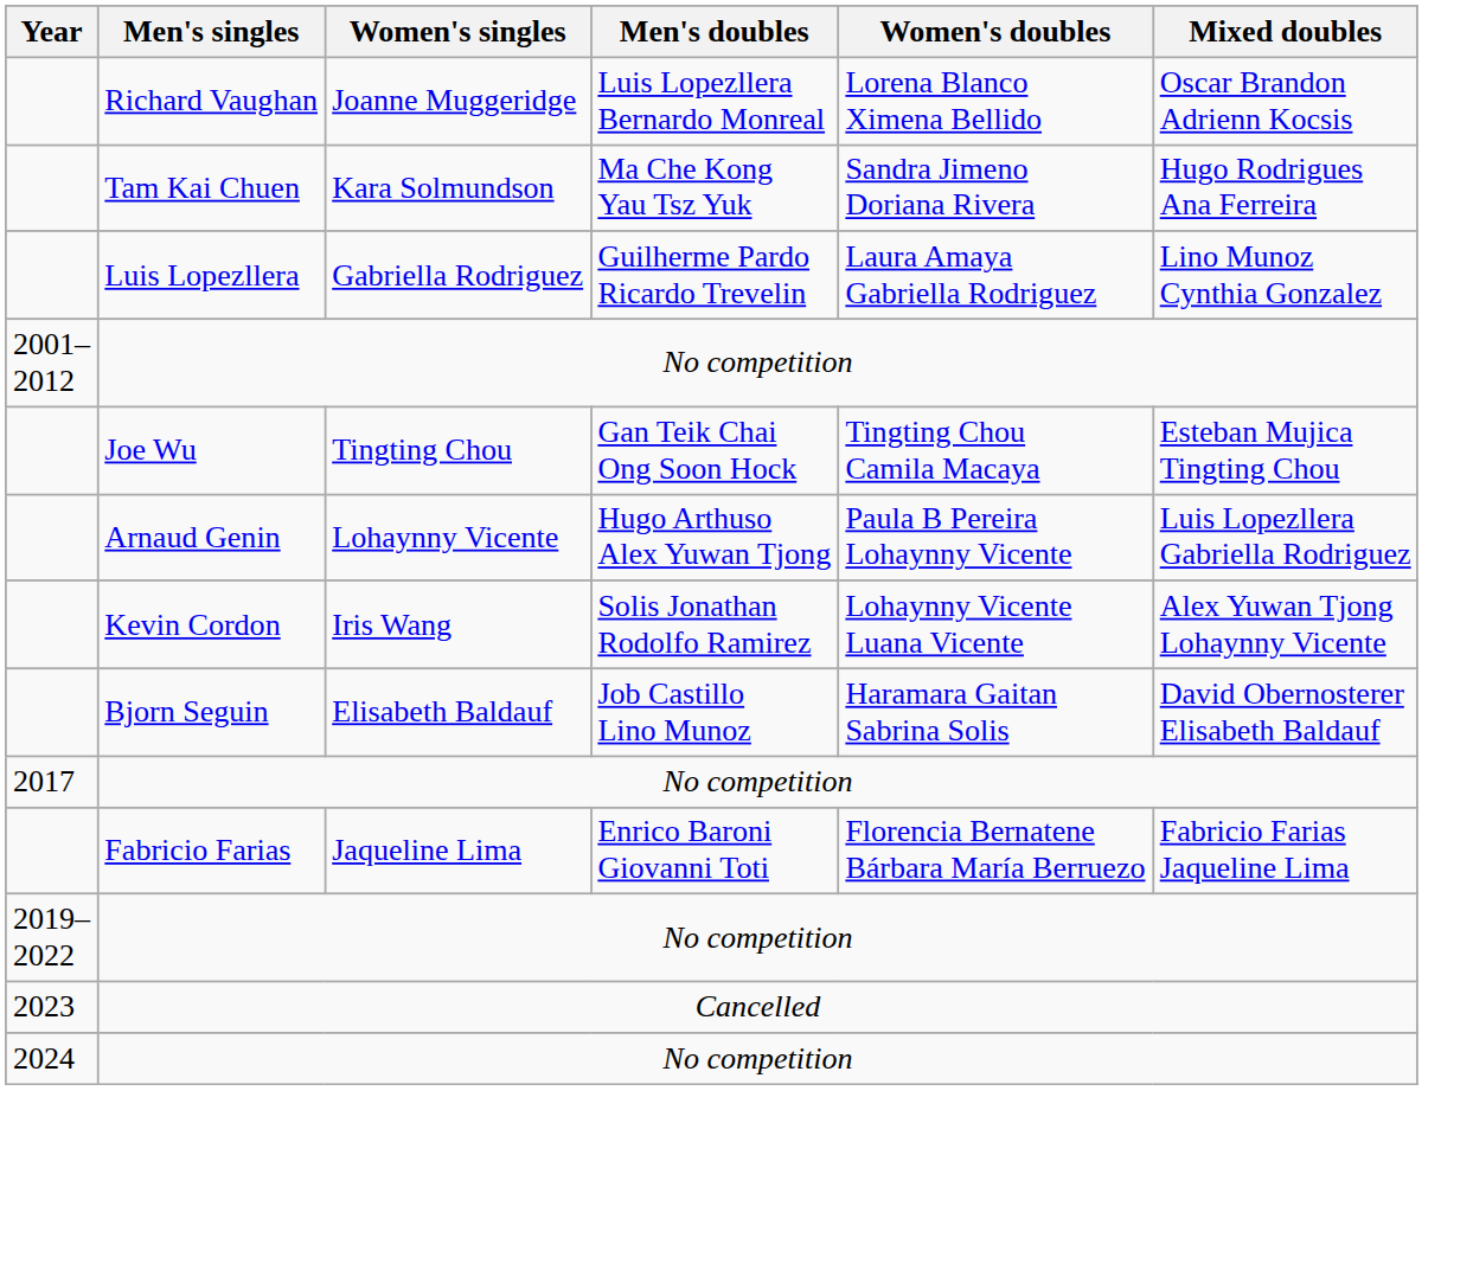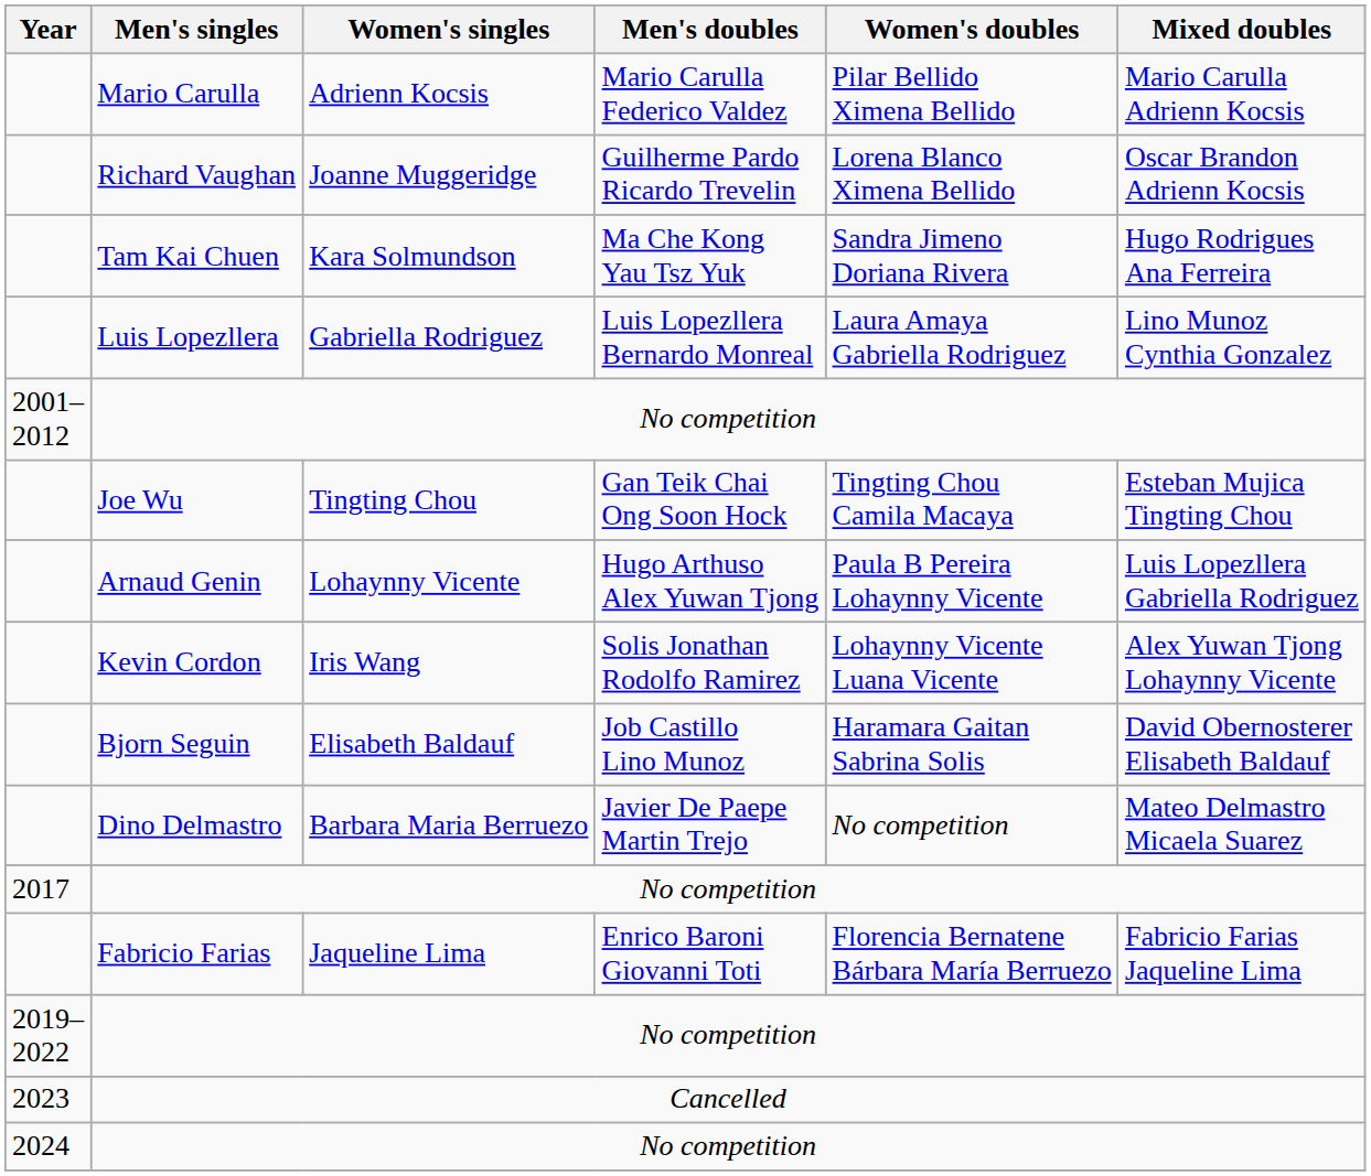 <table class=wikitable style="font-size:90%;">
 <tr>
 <th>Year</th>
 <th>Men's singles</th>
 <th>Women's singles</th>
 <th>Men's doubles</th>
 <th>Women's doubles</th>
 <th>Mixed doubles</th>
 </tr>
 <tr>
 <td></td>
+<td> <a href='#'>Mario Carulla</a></td>
+<td> <a href='#'>Adrienn Kocsis</a></td>
+<td> <a href='#'>Mario Carulla</a><br> <a href='#'>Federico Valdez</a></td>
+<td> <a href='#'>Pilar Bellido</a><br> <a href='#'>Ximena Bellido</a></td>
+<td> <a href='#'>Mario Carulla</a><br> <a href='#'>Adrienn Kocsis</a></td>
+</tr>
+<tr>
+<td></td>
 <td> <a href='#'>Richard Vaughan</a></td>
 <td> <a href='#'>Joanne Muggeridge</a></td>
-<td> <a href='#'>Luis Lopezllera</a><br> <a href='#'>Bernardo Monreal</a></td>
+<td> <a href='#'>Guilherme Pardo</a><br> <a href='#'>Ricardo Trevelin</a></td>
 <td> <a href='#'>Lorena Blanco</a><br> <a href='#'>Ximena Bellido</a></td>
 <td> <a href='#'>Oscar Brandon</a><br> <a href='#'>Adrienn Kocsis</a></td>
 </tr>
 <tr>
 <td></td>
 <td> <a href='#'>Tam Kai Chuen</a></td>
 <td> <a href='#'>Kara Solmundson</a></td>
 <td> <a href='#'>Ma Che Kong</a><br> <a href='#'>Yau Tsz Yuk</a></td>
 <td> <a href='#'>Sandra Jimeno</a><br> <a href='#'>Doriana Rivera</a></td>
 <td> <a href='#'>Hugo Rodrigues</a><br> <a href='#'>Ana Ferreira</a></td>
 </tr>
 <tr>
 <td></td>
 <td> <a href='#'>Luis Lopezllera</a></td>
 <td> <a href='#'>Gabriella Rodriguez</a></td>
-<td> <a href='#'>Guilherme Pardo</a><br> <a href='#'>Ricardo Trevelin</a></td>
+<td> <a href='#'>Luis Lopezllera</a><br> <a href='#'>Bernardo Monreal</a></td>
 <td> <a href='#'>Laura Amaya</a><br> <a href='#'>Gabriella Rodriguez</a></td>
 <td> <a href='#'>Lino Munoz</a><br> <a href='#'>Cynthia Gonzalez</a></td>
 </tr>
 <tr>
 <td>2001–<br>2012</td>
 <td colspan=5 align=center><em>No competition</em></td>
 </tr>
 <tr>
 <td></td>
 <td> <a href='#'>Joe Wu</a></td>
 <td> <a href='#'>Tingting Chou</a></td>
 <td> <a href='#'>Gan Teik Chai</a><br> <a href='#'>Ong Soon Hock</a></td>
 <td> <a href='#'>Tingting Chou</a><br> <a href='#'>Camila Macaya</a></td>
 <td> <a href='#'>Esteban Mujica</a><br> <a href='#'>Tingting Chou</a></td>
 </tr>
 <tr>
 <td></td>
 <td> <a href='#'>Arnaud Genin</a></td>
 <td> <a href='#'>Lohaynny Vicente</a></td>
 <td> <a href='#'>Hugo Arthuso</a><br> <a href='#'>Alex Yuwan Tjong</a></td>
 <td> <a href='#'>Paula B Pereira</a><br> <a href='#'>Lohaynny Vicente</a></td>
 <td> <a href='#'>Luis Lopezllera</a><br> <a href='#'>Gabriella Rodriguez</a></td>
 </tr>
 <tr>
 <td></td>
 <td> <a href='#'>Kevin Cordon</a></td>
 <td> <a href='#'>Iris Wang</a></td>
 <td> <a href='#'>Solis Jonathan</a><br> <a href='#'>Rodolfo Ramirez</a></td>
 <td> <a href='#'>Lohaynny Vicente</a><br> <a href='#'>Luana Vicente</a></td>
 <td> <a href='#'>Alex Yuwan Tjong</a><br> <a href='#'>Lohaynny Vicente</a></td>
 </tr>
 <tr>
 <td></td>
 <td> <a href='#'>Bjorn Seguin</a></td>
 <td> <a href='#'>Elisabeth Baldauf</a></td>
 <td> <a href='#'>Job Castillo</a><br> <a href='#'>Lino Munoz</a></td>
 <td> <a href='#'>Haramara Gaitan</a><br> <a href='#'>Sabrina Solis</a></td>
 <td> <a href='#'>David Obernosterer</a><br> <a href='#'>Elisabeth Baldauf</a></td>
 </tr>
 <tr>
+<td></td>
+<td> <a href='#'>Dino Delmastro</a></td>
+<td> <a href='#'>Barbara Maria Berruezo</a></td>
+<td> <a href='#'>Javier De Paepe</a><br> <a href='#'>Martin Trejo</a></td>
+<td><em>No competition</em></td>
+<td> <a href='#'>Mateo Delmastro</a><br> <a href='#'>Micaela Suarez</a></td>
+</tr>
+<tr>
 <td>2017</td>
 <td align="center" colspan="5"><em>No competition</em></td>
 </tr>
 <tr>
 <td></td>
 <td> <a href='#'>Fabricio Farias</a></td>
 <td> <a href='#'>Jaqueline Lima</a></td>
 <td> <a href='#'>Enrico Baroni</a><br> <a href='#'>Giovanni Toti</a></td>
 <td> <a href='#'>Florencia Bernatene</a><br> <a href='#'>Bárbara María Berruezo</a></td>
 <td> <a href='#'>Fabricio Farias</a><br> <a href='#'>Jaqueline Lima</a></td>
 </tr>
 <tr>
 <td>2019–<br>2022</td>
 <td colspan=5 align=center><em>No competition</em></td>
 </tr>
 <tr>
 <td>2023</td>
 <td colspan="5" align="center"><em>Cancelled</em></td>
 </tr>
 <tr>
 <td>2024</td>
 <td colspan=5 align=center><em>No competition</em></td>
 </tr>
 </table>
